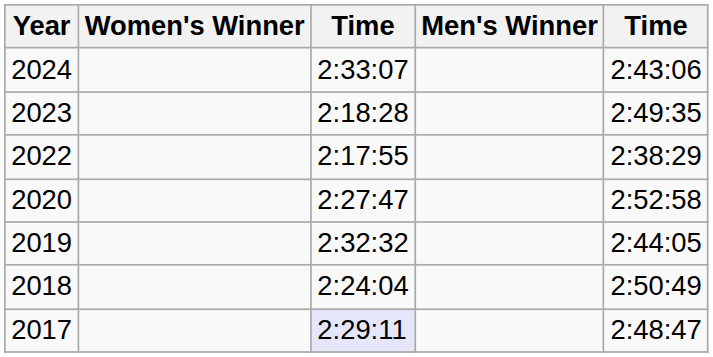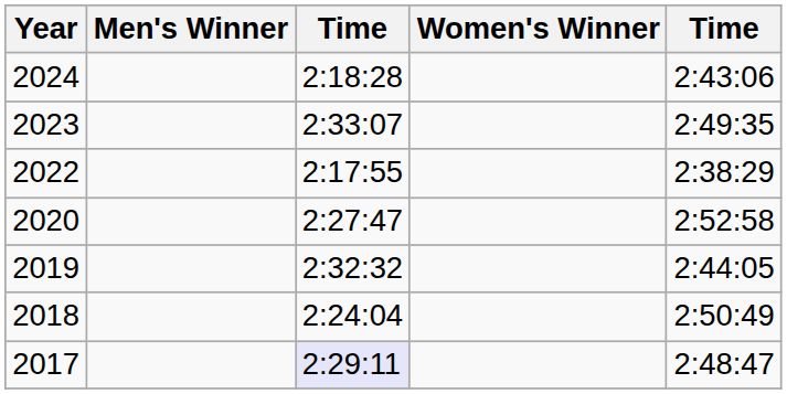 <table class="wikitable">
 <tr>
 <th>Year</th>
+<th>Men's Winner</th>
+<th>Time</th>
 <th>Women's Winner</th>
-<th>Time</th>
-<th>Men's Winner</th>
 <th>Time</th>
 </tr>
 <tr>
 <td>2024</td>
 <td></td>
-<td>2:33:07</td>
+<td>2:18:28</td>
 <td></td>
 <td>2:43:06</td>
 </tr>
 <tr>
 <td>2023</td>
 <td></td>
-<td>2:18:28</td>
+<td>2:33:07</td>
 <td></td>
 <td>2:49:35</td>
 </tr>
 <tr>
 <td>2022</td>
 <td></td>
 <td>2:17:55</td>
 <td></td>
 <td>2:38:29</td>
 </tr>
 <tr>
 <td>2020</td>
 <td></td>
 <td>2:27:47</td>
 <td></td>
 <td>2:52:58</td>
 </tr>
 <tr>
 <td>2019</td>
 <td></td>
 <td>2:32:32</td>
 <td></td>
 <td>2:44:05</td>
 </tr>
 <tr>
 <td>2018</td>
 <td></td>
 <td>2:24:04</td>
 <td></td>
 <td>2:50:49</td>
 </tr>
 <tr>
 <td>2017</td>
 <td></td>
 <td style="background: lavender;">2:29:11</td>
 <td></td>
 <td>2:48:47</td>
 </tr>
 </table>
